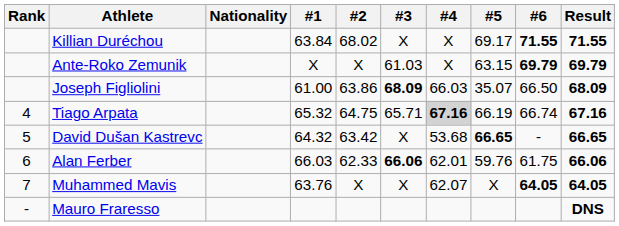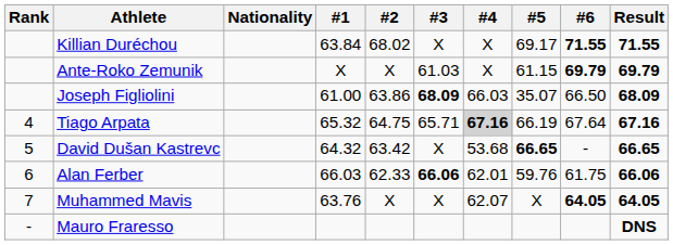 <table class="wikitable sortable" style="text-align:center">
 <tr>
 <th>Rank</th>
 <th>Athlete</th>
 <th>Nationality</th>
 <th>#1</th>
 <th>#2</th>
 <th>#3</th>
 <th>#4</th>
 <th>#5</th>
 <th>#6</th>
 <th>Result</th>
 </tr>
 <tr>
 <td></td>
 <td align="left"><a href='#'>Killian Duréchou</a></td>
 <td align="left"></td>
 <td>63.84</td>
 <td>68.02</td>
 <td>X</td>
 <td>X</td>
 <td>69.17</td>
 <td><strong>71.55</strong></td>
 <td><strong>71.55</strong></td>
 </tr>
 <tr>
 <td></td>
 <td align="left"><a href='#'>Ante-Roko Zemunik</a></td>
 <td align="left"></td>
 <td>X</td>
 <td>X</td>
 <td>61.03</td>
 <td>X</td>
-<td>63.15</td>
+<td>61.15</td>
 <td><strong>69.79</strong></td>
 <td><strong>69.79</strong></td>
 </tr>
 <tr>
 <td></td>
 <td align="left"><a href='#'>Joseph Figliolini</a></td>
 <td align="left"></td>
 <td>61.00</td>
 <td>63.86</td>
 <td><strong>68.09</strong></td>
 <td>66.03</td>
 <td>35.07</td>
 <td>66.50</td>
 <td><strong>68.09</strong></td>
 </tr>
 <tr>
 <td>4</td>
 <td align="left"><a href='#'>Tiago Arpata</a></td>
 <td align="left"></td>
 <td>65.32</td>
 <td>64.75</td>
 <td>65.71</td>
 <td style="background: lightgrey;"><strong>67.16</strong></td>
 <td>66.19</td>
-<td>66.74</td>
+<td>67.64</td>
 <td><strong>67.16</strong></td>
 </tr>
 <tr>
 <td>5</td>
 <td align="left"><a href='#'>David Dušan Kastrevc</a></td>
 <td align="left"></td>
 <td>64.32</td>
 <td>63.42</td>
 <td>X</td>
 <td>53.68</td>
 <td><strong>66.65</strong></td>
 <td>-</td>
 <td><strong>66.65</strong></td>
 </tr>
 <tr>
 <td>6</td>
 <td align="left"><a href='#'>Alan Ferber</a></td>
 <td align="left"></td>
 <td>66.03</td>
 <td>62.33</td>
 <td><strong>66.06</strong></td>
 <td>62.01</td>
 <td>59.76</td>
 <td>61.75</td>
 <td><strong>66.06</strong></td>
 </tr>
 <tr>
 <td>7</td>
 <td align="left"><a href='#'>Muhammed Mavis</a></td>
 <td align="left"></td>
 <td>63.76</td>
 <td>X</td>
 <td>X</td>
 <td>62.07</td>
 <td>X</td>
 <td><strong>64.05</strong></td>
 <td><strong>64.05</strong></td>
 </tr>
 <tr>
 <td>-</td>
 <td align="left"><a href='#'>Mauro Fraresso</a></td>
 <td align="left"></td>
 <td></td>
 <td></td>
 <td></td>
 <td></td>
 <td></td>
 <td></td>
 <td><strong>DNS</strong></td>
 </tr>
 </table>
